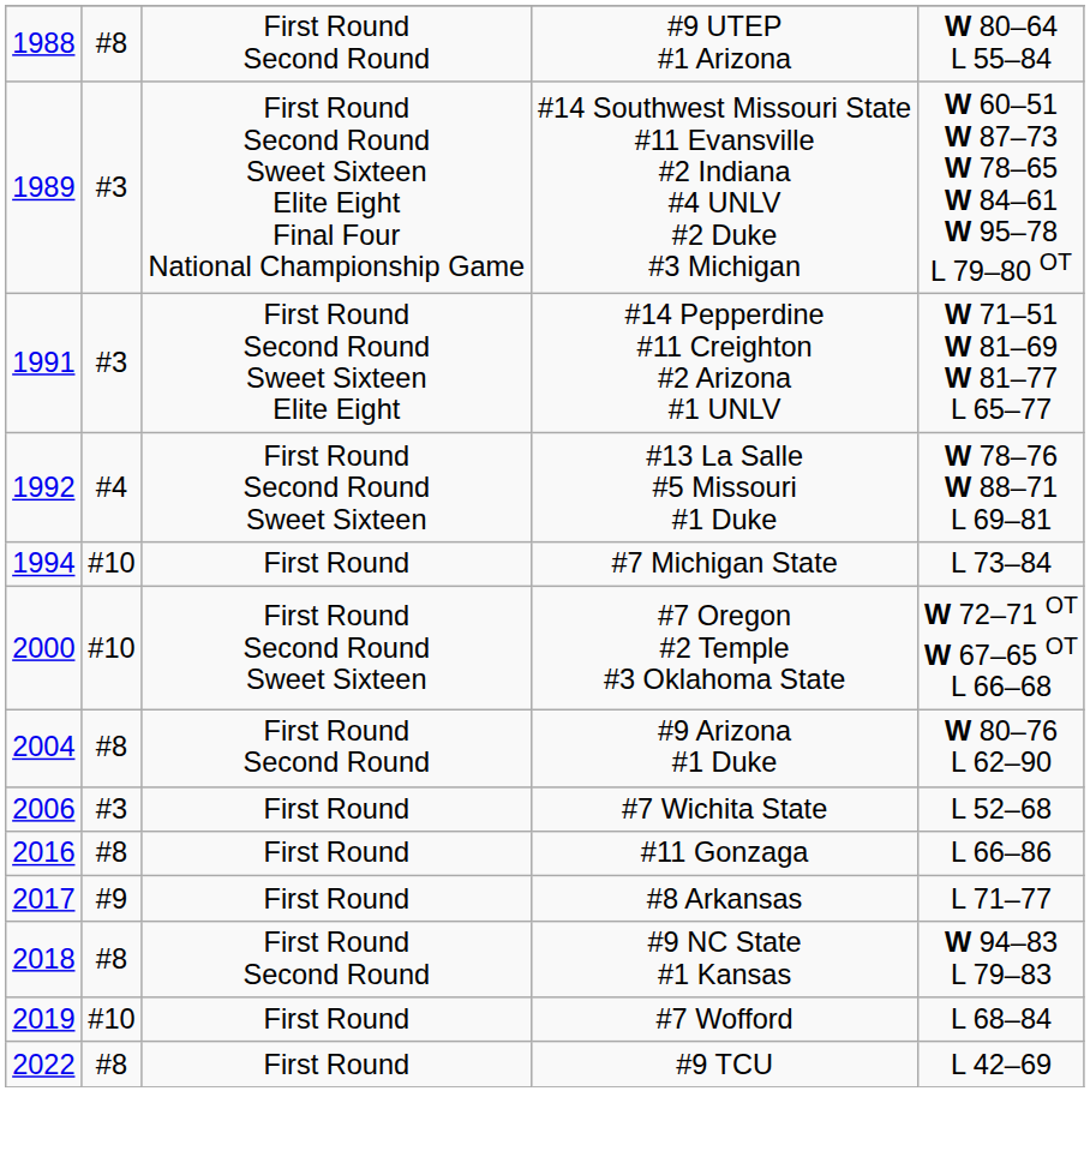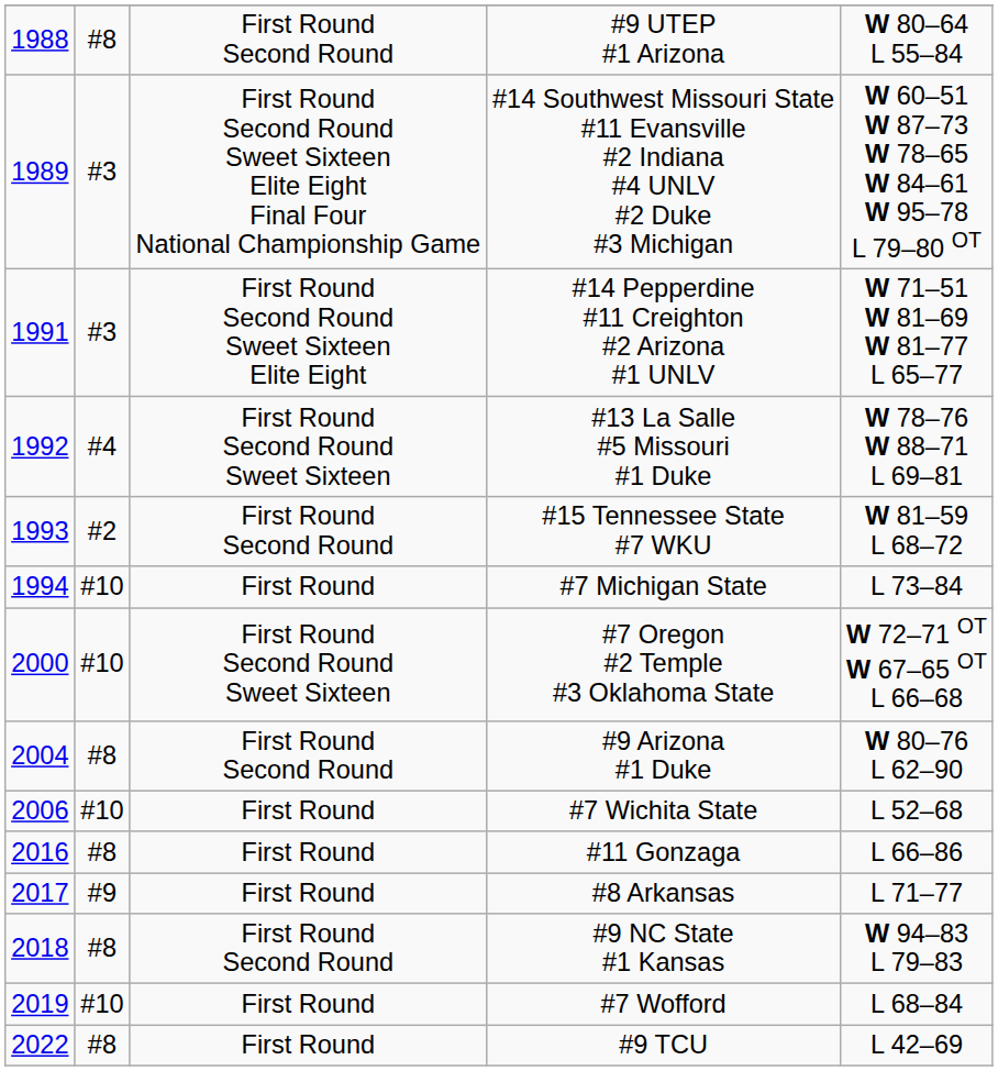 <table class="wikitable">
 <tr>
 </tr>
 <tr align="center">
 <td><a href='#'>1988</a></td>
 <td>#8</td>
 <td>First Round<br>Second Round</td>
 <td>#9 UTEP<br>#1 Arizona</td>
 <td><strong>W</strong> 80–64<br>L 55–84</td>
 </tr>
 <tr align="center">
 <td><a href='#'>1989</a></td>
 <td>#3</td>
 <td>First Round<br>Second Round<br>Sweet Sixteen<br>Elite Eight<br>Final Four<br>National Championship Game</td>
 <td>#14 Southwest Missouri State<br>#11 Evansville<br>#2 Indiana<br>#4 UNLV<br>#2 Duke<br>#3 Michigan</td>
 <td><strong>W</strong> 60–51<br><strong>W</strong> 87–73<br><strong>W</strong> 78–65<br><strong>W</strong> 84–61<br><strong>W</strong> 95–78<br>L 79–80 <sup>OT</sup></td>
 </tr>
 <tr align="center">
 <td><a href='#'>1991</a></td>
 <td>#3</td>
 <td>First Round<br>Second Round<br>Sweet Sixteen<br>Elite Eight</td>
 <td>#14 Pepperdine<br>#11 Creighton<br>#2 Arizona<br>#1 UNLV</td>
 <td><strong>W</strong> 71–51<br><strong>W</strong> 81–69<br><strong>W</strong> 81–77<br>L 65–77</td>
 </tr>
 <tr align="center">
 <td><a href='#'>1992</a></td>
 <td>#4</td>
 <td>First Round<br>Second Round<br>Sweet Sixteen</td>
 <td>#13 La Salle<br>#5 Missouri<br>#1 Duke</td>
 <td><strong>W</strong> 78–76<br><strong>W</strong> 88–71<br>L 69–81</td>
 </tr>
 <tr align="center">
+<td><a href='#'>1993</a></td>
+<td>#2</td>
+<td>First Round<br>Second Round</td>
+<td>#15 Tennessee State<br>#7 WKU</td>
+<td><strong>W</strong> 81–59<br>L 68–72</td>
+</tr>
+<tr align="center">
 <td><a href='#'>1994</a></td>
 <td>#10</td>
 <td>First Round</td>
 <td>#7 Michigan State</td>
 <td>L 73–84</td>
 </tr>
 <tr align="center">
 <td><a href='#'>2000</a></td>
 <td>#10</td>
 <td>First Round<br>Second Round<br>Sweet Sixteen</td>
 <td>#7 Oregon<br>#2 Temple<br>#3 Oklahoma State</td>
 <td><strong>W</strong> 72–71 <sup>OT</sup><br><strong>W</strong> 67–65 <sup>OT</sup><br>L 66–68</td>
 </tr>
 <tr align="center">
 <td><a href='#'>2004</a></td>
 <td>#8</td>
 <td>First Round<br>Second Round</td>
 <td>#9 Arizona<br>#1 Duke</td>
 <td><strong>W</strong> 80–76<br>L 62–90</td>
 </tr>
 <tr align="center">
 <td><a href='#'>2006</a></td>
-<td>#3</td>
+<td>#10</td>
 <td>First Round</td>
 <td>#7 Wichita State</td>
 <td>L 52–68</td>
 </tr>
 <tr align="center">
 <td><a href='#'>2016</a></td>
 <td>#8</td>
 <td>First Round</td>
 <td>#11 Gonzaga</td>
 <td>L 66–86</td>
 </tr>
 <tr align="center">
 <td><a href='#'>2017</a></td>
 <td>#9</td>
 <td>First Round</td>
 <td>#8 Arkansas</td>
 <td>L 71–77</td>
 </tr>
 <tr align="center">
 <td><a href='#'>2018</a></td>
 <td>#8</td>
 <td>First Round<br>Second Round</td>
 <td>#9 NC State<br> #1 Kansas</td>
 <td><strong>W</strong> 94–83<br>L 79–83</td>
 </tr>
 <tr align="center">
 <td><a href='#'>2019</a></td>
 <td>#10</td>
 <td>First Round</td>
 <td>#7 Wofford</td>
 <td>L 68–84</td>
 </tr>
 <tr align="center">
 <td><a href='#'>2022</a></td>
 <td>#8</td>
 <td>First Round</td>
 <td>#9 TCU</td>
 <td>L 42–69</td>
 </tr>
 </table>
